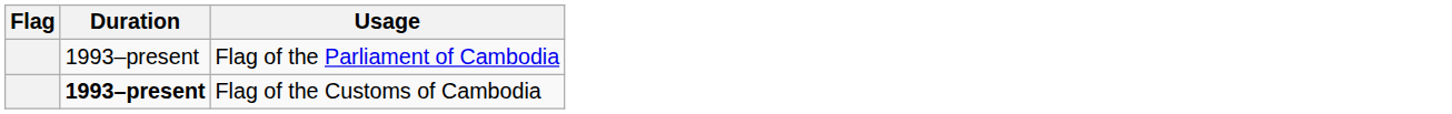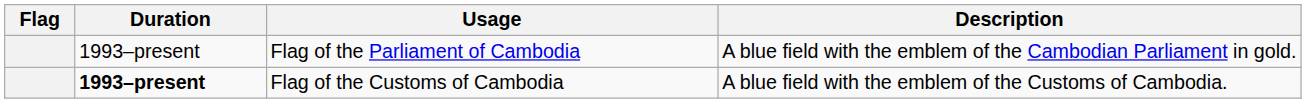 <table class="wikitable">
 <tr>
 <th scope="col">Flag</th>
 <th scope="col">Duration</th>
 <th scope="col">Usage</th>
+<th scope="col" style="width: 45%;">Description</th>
 </tr>
 <tr>
 <th scope="row"></th>
 <td>1993–present</td>
 <td>Flag of the <a href='#'>Parliament of Cambodia</a></td>
+<td>A blue field with the emblem of the <a href='#'>Cambodian Parliament</a> in gold.</td>
 </tr>
 <tr>
 <th scope="row"></th>
 <td><strong>1993–present</strong></td>
 <td>Flag of the Customs of Cambodia</td>
+<td>A blue field with the emblem of the Customs of Cambodia.</td>
 </tr>
 </table>
